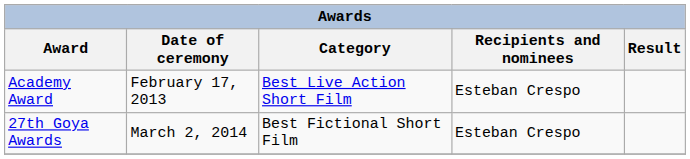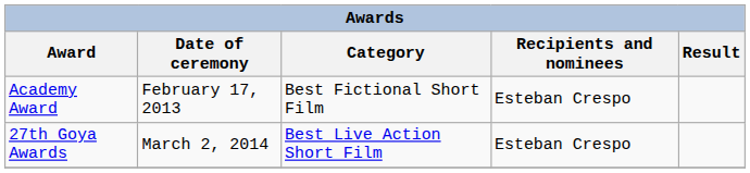 <table class="wikitable" width="95%">
 <tr>
 <th colspan="5" style="background: LightSteelBlue;">Awards</th>
 </tr>
 <tr>
 <th>Award</th>
 <th>Date of ceremony</th>
 <th>Category</th>
 <th>Recipients and nominees</th>
 <th>Result</th>
 </tr>
 <tr>
 <td><a href='#'>Academy Award</a></td>
 <td>February 17, 2013</td>
-<td><a href='#'>Best Live Action Short Film</a></td>
+<td>Best Fictional Short Film</td>
 <td>Esteban Crespo</td>
 <td></td>
 </tr>
 <tr>
 <td><a href='#'>27th Goya Awards</a></td>
 <td>March 2, 2014</td>
-<td>Best Fictional Short Film</td>
+<td><a href='#'>Best Live Action Short Film</a></td>
 <td>Esteban Crespo</td>
 <td></td>
 </tr>
 <tr>
 </tr>
 </table>
